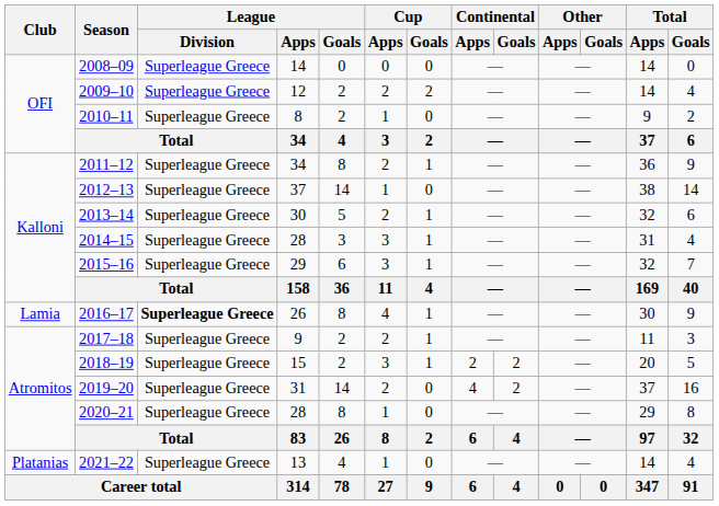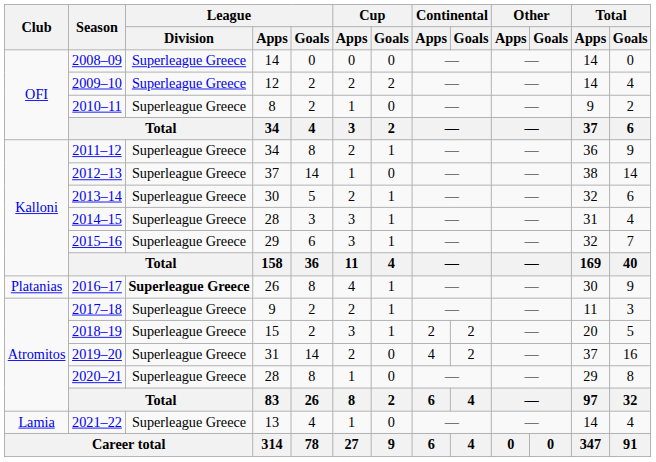 <table class="wikitable" style="text-align:center">
 <tr>
 <th rowspan=2>Club</th>
 <th rowspan=2>Season</th>
 <th colspan=3>League</th>
 <th colspan=2>Cup</th>
 <th colspan=2>Continental</th>
 <th colspan=2>Other</th>
 <th colspan=2>Total</th>
 </tr>
 <tr>
 <th>Division</th>
 <th>Apps</th>
 <th>Goals</th>
 <th>Apps</th>
 <th>Goals</th>
 <th>Apps</th>
 <th>Goals</th>
 <th>Apps</th>
 <th>Goals</th>
 <th>Apps</th>
 <th>Goals</th>
 </tr>
 <tr>
 <td rowspan="4"><a href='#'>OFI</a></td>
 <td><a href='#'>2008–09</a></td>
 <td><a href='#'>Superleague Greece</a></td>
 <td>14</td>
 <td>0</td>
 <td>0</td>
 <td>0</td>
 <td colspan="2">—</td>
 <td colspan="2">—</td>
 <td>14</td>
 <td>0</td>
 </tr>
 <tr>
 <td><a href='#'>2009–10</a></td>
 <td><a href='#'>Superleague Greece</a></td>
 <td>12</td>
 <td>2</td>
 <td>2</td>
 <td>2</td>
 <td colspan="2">—</td>
 <td colspan="2">—</td>
 <td>14</td>
 <td>4</td>
 </tr>
 <tr>
 <td><a href='#'>2010–11</a></td>
 <td>Superleague Greece</td>
 <td>8</td>
 <td>2</td>
 <td>1</td>
 <td>0</td>
 <td colspan="2">—</td>
 <td colspan="2">—</td>
 <td>9</td>
 <td>2</td>
 </tr>
 <tr>
 <th colspan="2">Total</th>
 <th>34</th>
 <th>4</th>
 <th>3</th>
 <th>2</th>
 <th colspan="2">—</th>
 <th colspan="2">—</th>
 <th>37</th>
 <th>6</th>
 </tr>
 <tr>
 <td rowspan="6"><a href='#'>Kalloni</a></td>
 <td><a href='#'>2011–12</a></td>
 <td>Superleague Greece</td>
 <td>34</td>
 <td>8</td>
 <td>2</td>
 <td>1</td>
 <td colspan="2">—</td>
 <td colspan="2">—</td>
 <td>36</td>
 <td>9</td>
 </tr>
 <tr>
 <td><a href='#'>2012–13</a></td>
 <td>Superleague Greece</td>
 <td>37</td>
 <td>14</td>
 <td>1</td>
 <td>0</td>
 <td colspan="2">—</td>
 <td colspan="2">—</td>
 <td>38</td>
 <td>14</td>
 </tr>
 <tr>
 <td><a href='#'>2013–14</a></td>
 <td>Superleague Greece</td>
 <td>30</td>
 <td>5</td>
 <td>2</td>
 <td>1</td>
 <td colspan="2">—</td>
 <td colspan="2">—</td>
 <td>32</td>
 <td>6</td>
 </tr>
 <tr>
 <td><a href='#'>2014–15</a></td>
 <td>Superleague Greece</td>
 <td>28</td>
 <td>3</td>
 <td>3</td>
 <td>1</td>
 <td colspan="2">—</td>
 <td colspan="2">—</td>
 <td>31</td>
 <td>4</td>
 </tr>
 <tr>
 <td><a href='#'>2015–16</a></td>
 <td>Superleague Greece</td>
 <td>29</td>
 <td>6</td>
 <td>3</td>
 <td>1</td>
 <td colspan="2">—</td>
 <td colspan="2">—</td>
 <td>32</td>
 <td>7</td>
 </tr>
 <tr>
 <th colspan="2">Total</th>
 <th>158</th>
 <th>36</th>
 <th>11</th>
 <th>4</th>
 <th colspan="2">—</th>
 <th colspan="2">—</th>
 <th>169</th>
 <th>40</th>
 </tr>
 <tr>
-<td><a href='#'>Lamia</a></td>
+<td><a href='#'>Platanias</a></td>
 <td><a href='#'>2016–17</a></td>
 <td><strong>Superleague Greece</strong></td>
 <td>26</td>
 <td>8</td>
 <td>4</td>
 <td>1</td>
 <td colspan="2">—</td>
 <td colspan="2">—</td>
 <td>30</td>
 <td>9</td>
 </tr>
 <tr>
 <td rowspan="5"><a href='#'>Atromitos</a></td>
 <td><a href='#'>2017–18</a></td>
 <td>Superleague Greece</td>
 <td>9</td>
 <td>2</td>
 <td>2</td>
 <td>1</td>
 <td colspan="2">—</td>
 <td colspan="2">—</td>
 <td>11</td>
 <td>3</td>
 </tr>
 <tr>
 <td><a href='#'>2018–19</a></td>
 <td>Superleague Greece</td>
 <td>15</td>
 <td>2</td>
 <td>3</td>
 <td>1</td>
 <td>2</td>
 <td>2</td>
 <td colspan="2">—</td>
 <td>20</td>
 <td>5</td>
 </tr>
 <tr>
 <td><a href='#'>2019–20</a></td>
 <td>Superleague Greece</td>
 <td>31</td>
 <td>14</td>
 <td>2</td>
 <td>0</td>
 <td>4</td>
 <td>2</td>
 <td colspan="2">—</td>
 <td>37</td>
 <td>16</td>
 </tr>
 <tr>
 <td><a href='#'>2020–21</a></td>
 <td>Superleague Greece</td>
 <td>28</td>
 <td>8</td>
 <td>1</td>
 <td>0</td>
 <td colspan="2">—</td>
 <td colspan="2">—</td>
 <td>29</td>
 <td>8</td>
 </tr>
 <tr>
 <th colspan="2">Total</th>
 <th>83</th>
 <th>26</th>
 <th>8</th>
 <th>2</th>
 <th>6</th>
 <th>4</th>
 <th colspan="2">—</th>
 <th>97</th>
 <th>32</th>
 </tr>
 <tr>
-<td><a href='#'>Platanias</a></td>
+<td><a href='#'>Lamia</a></td>
 <td><a href='#'>2021–22</a></td>
 <td>Superleague Greece</td>
 <td>13</td>
 <td>4</td>
 <td>1</td>
 <td>0</td>
 <td colspan="2">—</td>
 <td colspan="2">—</td>
 <td>14</td>
 <td>4</td>
 </tr>
 <tr>
 <th colspan="3">Career total</th>
 <th>314</th>
 <th>78</th>
 <th>27</th>
 <th>9</th>
 <th>6</th>
 <th>4</th>
 <th>0</th>
 <th>0</th>
 <th>347</th>
 <th>91</th>
 </tr>
 </table>
